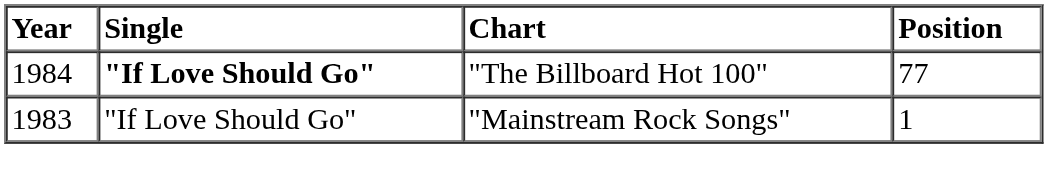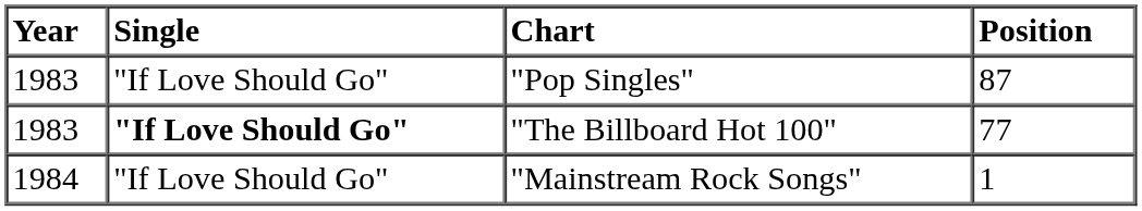 <table border=1 cellspacing=0 cellpadding=2 width="550px">
 <tr>
 <th align="left">Year</th>
 <th align="left">Single</th>
 <th align="left">Chart</th>
 <th align="left">Position</th>
 </tr>
 <tr>
-<td align="left">1984</td>
+<td align="left">1983</td>
+<td align="left">"If Love Should Go"</td>
+<td align="left">"Pop Singles"</td>
+<td align="left">87</td>
+</tr>
+<tr>
+<td align="left">1983</td>
 <td align="left"><strong>"If Love Should Go"</strong></td>
 <td align="left">"The Billboard Hot 100"</td>
 <td align="left">77</td>
 </tr>
 <tr>
-<td align="left">1983</td>
+<td align="left">1984</td>
 <td align="left">"If Love Should Go"</td>
 <td align="left">"Mainstream Rock Songs"</td>
 <td align="left">1</td>
 </tr>
 </table>
